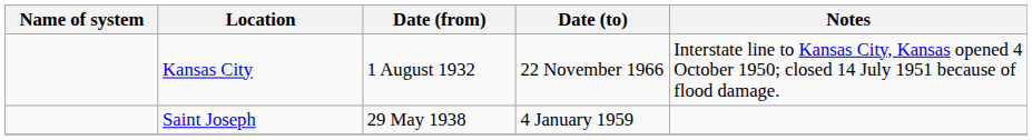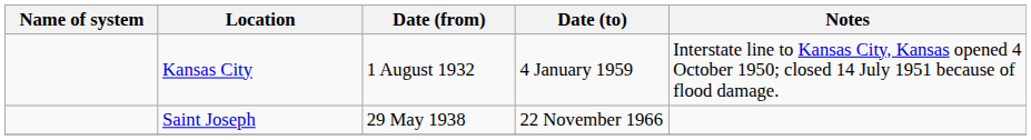 <table class="wikitable" width=100%>
 <tr>
 <th width=15%>Name of system</th>
 <th width=20%>Location</th>
 <th width=15%>Date (from)</th>
 <th width=15%>Date (to)</th>
 <th width=35%>Notes</th>
 </tr>
 <tr>
 <td> </td>
 <td><a href='#'>Kansas City</a></td>
 <td>1 August 1932</td>
-<td>22 November 1966</td>
+<td>4 January 1959</td>
 <td>Interstate line to <a href='#'>Kansas City, Kansas</a> opened 4 October 1950; closed 14 July 1951 because of flood damage.</td>
 </tr>
 <tr>
 <td> </td>
 <td><a href='#'>Saint Joseph</a></td>
 <td>29 May 1938</td>
-<td>4 January 1959</td>
+<td>22 November 1966</td>
 <td> </td>
 </tr>
 <tr>
 </tr>
 </table>
